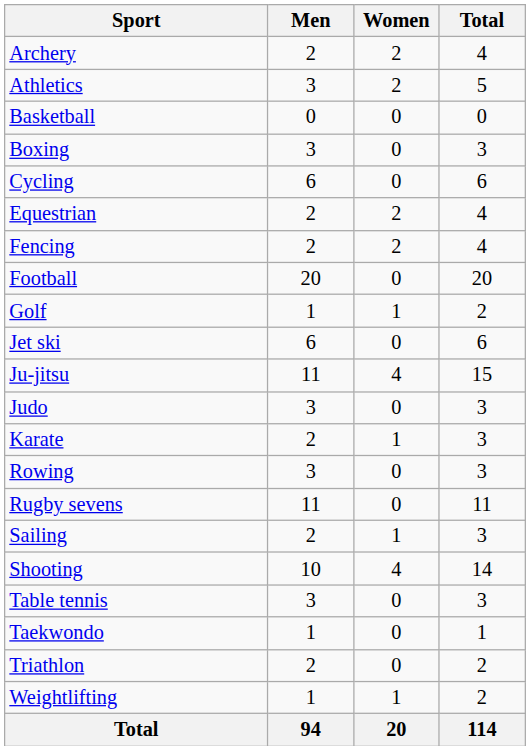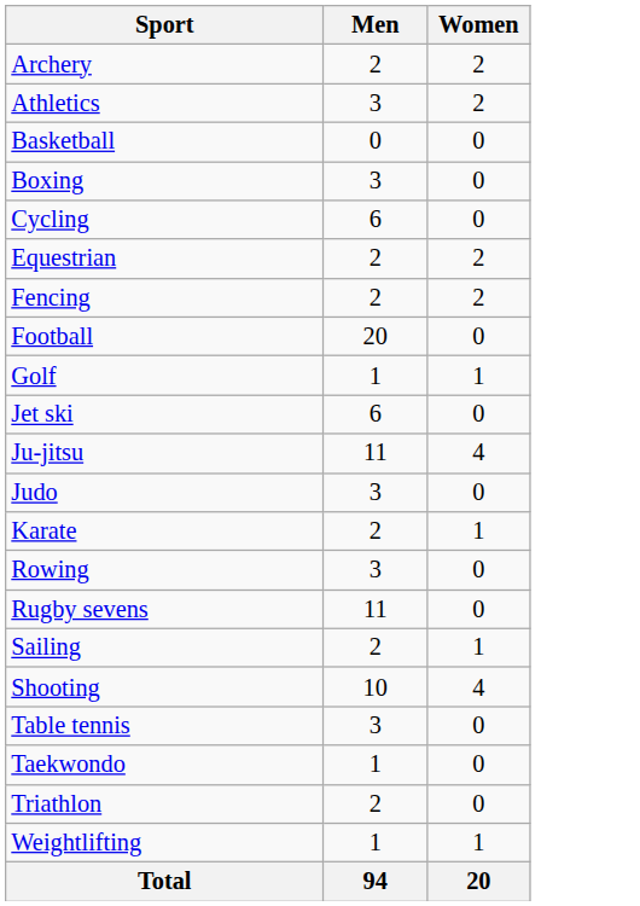 <table class="wikitable" style="text-align:center;">
 <tr>
 <th width=200>Sport</th>
 <th width=60>Men</th>
 <th width=60>Women</th>
-<th width=60>Total</th>
 </tr>
 <tr>
 <td align=left><a href='#'>Archery</a></td>
 <td>2</td>
 <td>2</td>
-<td>4</td>
 </tr>
 <tr>
 <td align=left><a href='#'>Athletics</a></td>
 <td>3</td>
 <td>2</td>
-<td>5</td>
 </tr>
 <tr>
 <td align=left><a href='#'>Basketball</a></td>
-<td>0</td>
 <td>0</td>
 <td>0</td>
 </tr>
 <tr>
 <td align=left><a href='#'>Boxing</a></td>
 <td>3</td>
 <td>0</td>
-<td>3</td>
 </tr>
 <tr>
 <td align=left><a href='#'>Cycling</a></td>
 <td>6</td>
 <td>0</td>
-<td>6</td>
 </tr>
 <tr>
 <td align=left><a href='#'>Equestrian</a></td>
 <td>2</td>
 <td>2</td>
-<td>4</td>
 </tr>
 <tr>
 <td align=left><a href='#'>Fencing</a></td>
 <td>2</td>
 <td>2</td>
-<td>4</td>
 </tr>
 <tr>
 <td align=left><a href='#'>Football</a></td>
 <td>20</td>
 <td>0</td>
-<td>20</td>
 </tr>
 <tr>
 <td align=left><a href='#'>Golf</a></td>
 <td>1</td>
 <td>1</td>
-<td>2</td>
 </tr>
 <tr>
 <td align=left><a href='#'>Jet ski</a></td>
 <td>6</td>
 <td>0</td>
-<td>6</td>
 </tr>
 <tr>
 <td align=left><a href='#'>Ju-jitsu</a></td>
 <td>11</td>
 <td>4</td>
-<td>15</td>
 </tr>
 <tr>
 <td align=left><a href='#'>Judo</a></td>
 <td>3</td>
 <td>0</td>
-<td>3</td>
 </tr>
 <tr>
 <td align=left><a href='#'>Karate</a></td>
 <td>2</td>
 <td>1</td>
-<td>3</td>
 </tr>
 <tr>
 <td align=left><a href='#'>Rowing</a></td>
 <td>3</td>
 <td>0</td>
-<td>3</td>
 </tr>
 <tr>
 <td align=left><a href='#'>Rugby sevens</a></td>
 <td>11</td>
 <td>0</td>
-<td>11</td>
 </tr>
 <tr>
 <td align=left><a href='#'>Sailing</a></td>
 <td>2</td>
 <td>1</td>
-<td>3</td>
 </tr>
 <tr>
 <td align=left><a href='#'>Shooting</a></td>
 <td>10</td>
 <td>4</td>
-<td>14</td>
 </tr>
 <tr>
 <td align=left><a href='#'>Table tennis</a></td>
 <td>3</td>
 <td>0</td>
-<td>3</td>
 </tr>
 <tr>
 <td align=left><a href='#'>Taekwondo</a></td>
 <td>1</td>
 <td>0</td>
-<td>1</td>
 </tr>
 <tr>
 <td align=left><a href='#'>Triathlon</a></td>
 <td>2</td>
 <td>0</td>
-<td>2</td>
 </tr>
 <tr>
 <td align=left><a href='#'>Weightlifting</a></td>
 <td>1</td>
 <td>1</td>
-<td>2</td>
 </tr>
 <tr>
 <th>Total</th>
 <th>94</th>
 <th>20</th>
-<th>114</th>
 </tr>
 </table>
